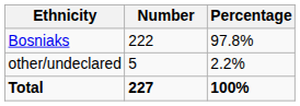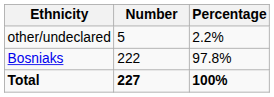 <table class="wikitable">
 <tr>
 <th width="100px">Ethnicity</th>
 <th width="80px">Number</th>
 <th width="80px">Percentage</th>
 </tr>
 <tr>
+<td>other/undeclared</td>
+<td>5</td>
+<td>2.2%</td>
+</tr>
+<tr>
 <td><a href='#'>Bosniaks</a></td>
 <td>222</td>
 <td>97.8%</td>
-</tr>
-<tr>
-<td>other/undeclared</td>
-<td>5</td>
-<td>2.2%</td>
 </tr>
 <tr>
 <td><strong>Total</strong></td>
 <td><strong>227</strong></td>
 <td><strong>100%</strong></td>
 </tr>
 </table>
